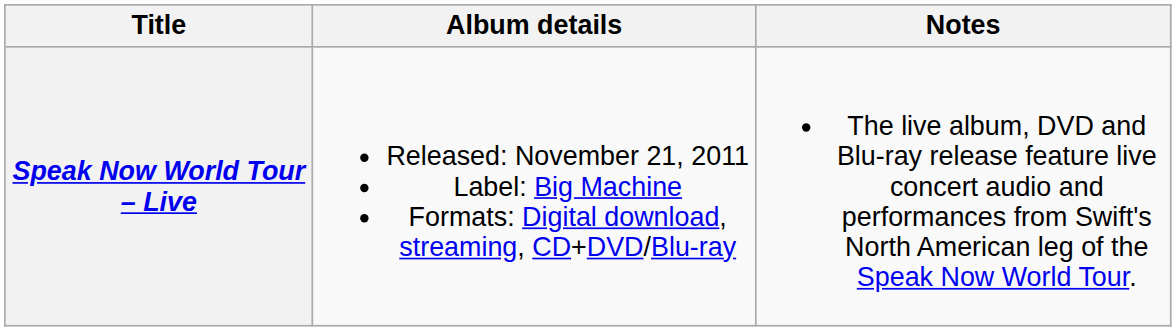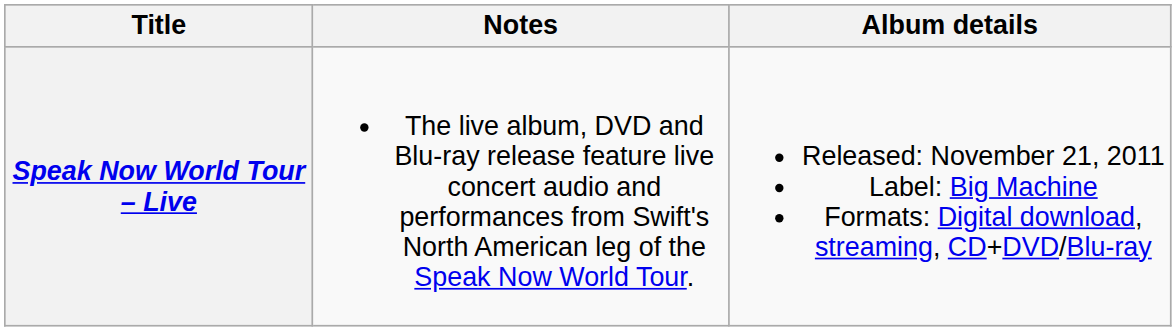 <table class="wikitable plainrowheaders" style="text-align:center;">
 <tr>
 <th scope="col" style="width:11em;">Title</th>
+<th scope="col" style="width:15em;">Notes</th>
 <th scope="col" style="width:16em;">Album details</th>
-<th scope="col" style="width:15em;">Notes</th>
 </tr>
 <tr>
 <th scope="row"><em><a href='#'>Speak Now World Tour – Live</a></em>  </th>
+<td><br><ul><li>The live album, DVD and Blu-ray release feature live concert audio and performances from Swift's North American leg of the <a href='#'>Speak Now World Tour</a>.</li></ul></td>
 <td><br><ul><li>Released: November 21, 2011</li><li>Label: <a href='#'>Big Machine</a></li><li>Formats: <a href='#'>Digital download</a>, <a href='#'>streaming</a>, <a href='#'>CD</a>+<a href='#'>DVD</a>/<a href='#'>Blu-ray</a></li></ul></td>
-<td><br><ul><li>The live album, DVD and Blu-ray release feature live concert audio and performances from Swift's North American leg of the <a href='#'>Speak Now World Tour</a>.</li></ul></td>
 </tr>
 </table>
